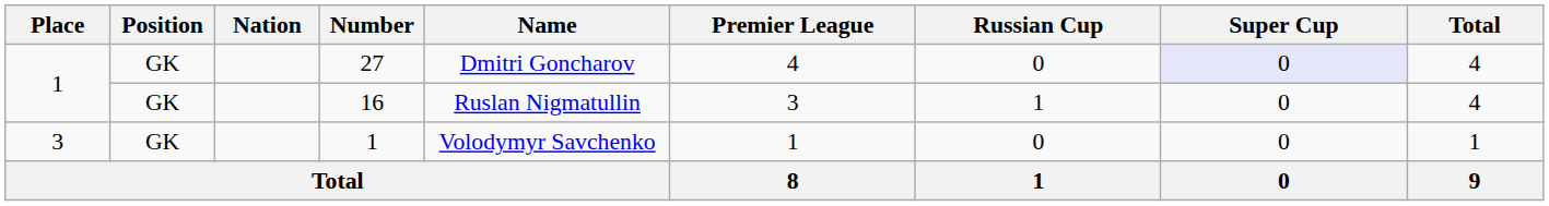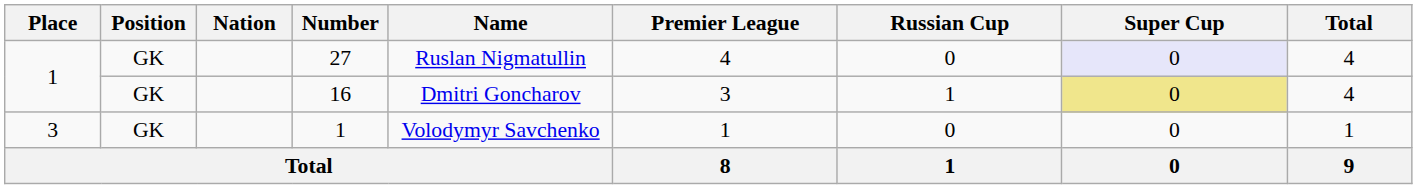 <table class="wikitable" style="font-size: 95%; text-align: center;">
 <tr>
 <th width=60>Place</th>
 <th width=60>Position</th>
 <th width=60>Nation</th>
 <th width=60>Number</th>
 <th width=150>Name</th>
 <th width=150>Premier League</th>
 <th width=150>Russian Cup</th>
 <th width=150>Super Cup</th>
 <th width=80>Total</th>
 </tr>
 <tr>
 <td rowspan="2">1</td>
 <td>GK</td>
 <td></td>
 <td>27</td>
-<td><a href='#'>Dmitri Goncharov</a></td>
+<td><a href='#'>Ruslan Nigmatullin</a></td>
 <td>4</td>
 <td>0</td>
 <td style="background: lavender;">0</td>
 <td>4</td>
 </tr>
 <tr>
 <td>GK</td>
 <td></td>
 <td>16</td>
-<td><a href='#'>Ruslan Nigmatullin</a></td>
+<td><a href='#'>Dmitri Goncharov</a></td>
 <td>3</td>
 <td>1</td>
-<td>0</td>
+<td style="background: khaki;">0</td>
 <td>4</td>
 </tr>
 <tr>
 <td>3</td>
 <td>GK</td>
 <td></td>
 <td>1</td>
 <td><a href='#'>Volodymyr Savchenko</a></td>
 <td>1</td>
 <td>0</td>
 <td>0</td>
 <td>1</td>
 </tr>
 <tr>
 <th colspan=5>Total</th>
 <th>8</th>
 <th>1</th>
 <th>0</th>
 <th>9</th>
 </tr>
 </table>
